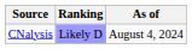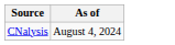 <table class="wikitable">
 <tr>
 <th>Source</th>
-<th>Ranking</th>
 <th>As of</th>
 </tr>
 <tr>
 <td><a href='#'>CNalysis</a></td>
-<td style="background:#9999FF" data-sort-value="4" align="center">Likely D</td>
 <td>August 4, 2024</td>
 </tr>
 </table>
